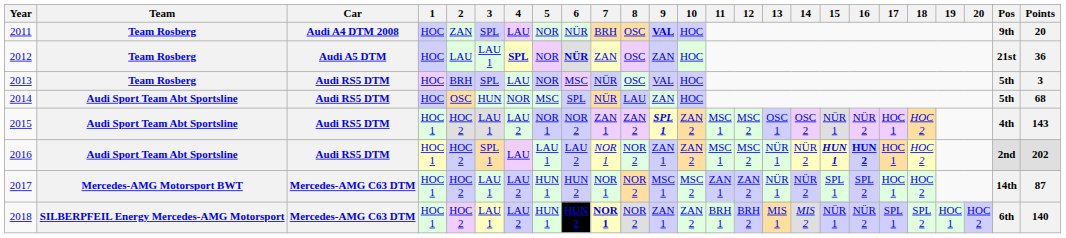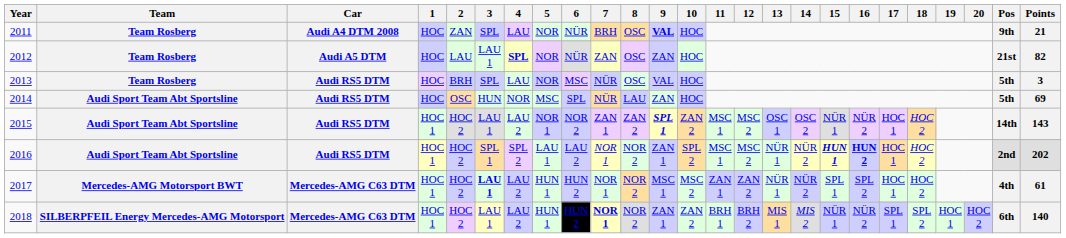 <table class="wikitable" style="text-align:center; font-size:85%">
 <tr>
 <th> Year </th>
 <th>Team</th>
 <th>Car</th>
 <th>1</th>
 <th>2</th>
 <th>3</th>
 <th>4</th>
 <th>5</th>
 <th>6</th>
 <th>7</th>
 <th>8</th>
 <th>9</th>
 <th>10</th>
 <th>11</th>
 <th>12</th>
 <th>13</th>
 <th>14</th>
 <th>15</th>
 <th>16</th>
 <th>17</th>
 <th>18</th>
 <th>19</th>
 <th>20</th>
 <th> Pos </th>
 <th> Points </th>
 </tr>
 <tr>
 <td><a href='#'>2011</a></td>
 <th nowrap><a href='#'>Team Rosberg</a></th>
 <th nowrap><a href='#'>Audi A4 DTM 2008</a></th>
 <td style="background:#CFCFFF;"><a href='#'>HOC</a><br></td>
 <td style="background:#DFFFDF;"><a href='#'>ZAN</a><br></td>
 <td style="background:#CFCFFF;"><a href='#'>SPL</a><br></td>
 <td style="background:#EFCFFF;"><a href='#'>LAU</a><br></td>
 <td style="background:#DFFFDF;"><a href='#'>NOR</a><br></td>
 <td style="background:#DFFFDF;"><a href='#'>NÜR</a><br></td>
 <td style="background:#FFDF9F;"><a href='#'>BRH</a><br></td>
 <td style="background:#FFDF9F;"><a href='#'>OSC</a><br></td>
 <td style="background:#CFCFFF;"><strong><a href='#'>VAL</a><br></strong></td>
 <td style="background:#CFCFFF;"><a href='#'>HOC</a><br></td>
 <td colspan=10></td>
 <th>9th</th>
-<th>20</th>
+<th>21</th>
 </tr>
 <tr>
 <td><a href='#'>2012</a></td>
 <th nowrap><a href='#'>Team Rosberg</a></th>
 <th nowrap><a href='#'>Audi A5 DTM</a></th>
 <td style="background:#CFCFFF;"><a href='#'>HOC</a><br></td>
 <td style="background:#DFFFDF;"><a href='#'>LAU</a><br></td>
 <td style="background:#DFFFDF;"><a href='#'>LAU<br>1</a><br></td>
 <td style="background:#FBFFBF;"><strong><a href='#'>SPL</a></strong><br></td>
 <td style="background:#EFCFFF;"><a href='#'>NOR</a><br></td>
-<td style="background:#DFDFDF;"><strong><a href='#'>NÜR</a><br></strong></td>
+<td style="background:#DFDFDF;"><a href='#'>NÜR</a><br></td>
 <td style="background:#FBFFBF;"><a href='#'>ZAN</a><br></td>
 <td style="background:#EFCFFF;"><a href='#'>OSC</a><br></td>
 <td style="background:#CFCFFF;"><a href='#'>ZAN</a><br></td>
 <td style="background:#DFFFDF;"><a href='#'>HOC</a><br></td>
 <td colspan=10></td>
 <th>21st</th>
-<th>36</th>
+<th>82</th>
 </tr>
 <tr>
 <td><a href='#'>2013</a></td>
 <th nowrap><a href='#'>Team Rosberg</a></th>
 <th nowrap><a href='#'>Audi RS5 DTM</a></th>
 <td style="background:#EFCFFF;"><a href='#'>HOC</a><br></td>
 <td style="background:#CFCFFF;"><a href='#'>BRH</a><br></td>
 <td style="background:#CFCFFF;"><a href='#'>SPL</a><br></td>
 <td style="background:#DFFFDF;"><a href='#'>LAU</a><br></td>
 <td style="background:#CFCFFF;"><a href='#'>NOR</a><br></td>
 <td style="background:#EFCFFF;"><a href='#'>MSC</a><br></td>
 <td style="background:#CFCFFF;"><a href='#'>NÜR</a><br></td>
 <td style="background:#DFFFDF;"><a href='#'>OSC</a><br></td>
 <td style="background:#CFCFFF;"><a href='#'>VAL</a><br></td>
 <td style="background:#CFCFFF;"><a href='#'>HOC</a><br></td>
 <td colspan=10></td>
 <th>5th</th>
 <th>3</th>
 </tr>
 <tr>
 <td><a href='#'>2014</a></td>
 <th nowrap><a href='#'>Audi Sport Team Abt Sportsline</a></th>
 <th nowrap><a href='#'>Audi RS5 DTM</a></th>
 <td style="background:#CFCFFF;"><a href='#'>HOC</a><br></td>
 <td style="background:#FFDF9F;"><a href='#'>OSC</a><br></td>
 <td style="background:#DFFFDF;"><a href='#'>HUN</a><br></td>
 <td style="background:#DFFFDF;"><a href='#'>NOR</a><br></td>
 <td style="background:#DFFFDF;"><a href='#'>MSC</a><br></td>
 <td style="background:#CFCFFF;"><a href='#'>SPL</a><br></td>
 <td style="background:#FFDF9F;"><a href='#'>NÜR</a><br></td>
 <td style="background:#CFCFFF;"><a href='#'>LAU</a><br></td>
 <td style="background:#DFFFDF;"><a href='#'>ZAN</a><br></td>
 <td style="background:#CFCFFF;"><a href='#'>HOC</a><br></td>
 <td colspan=10></td>
 <th>5th</th>
-<th>68</th>
+<th>69</th>
 </tr>
 <tr>
 <td><a href='#'>2015</a></td>
 <th nowrap><a href='#'>Audi Sport Team Abt Sportsline</a></th>
 <th nowrap><a href='#'>Audi RS5 DTM</a></th>
 <td style="background:#DFFFDF;"><a href='#'>HOC<br>1</a><br></td>
 <td style="background:#DFDFDF;"><a href='#'>HOC<br>2</a><br></td>
 <td style="background:#DFDFDF;"><a href='#'>LAU<br>1</a><br></td>
 <td style="background:#DFFFDF;"><a href='#'>LAU<br>2</a><br></td>
 <td style="background:#CFCFFF;"><a href='#'>NOR<br>1</a><br></td>
 <td style="background:#CFCFFF;"><a href='#'>NOR<br>2</a><br></td>
 <td style="background:#EFCFFF;"><a href='#'>ZAN<br>1</a><br></td>
 <td style="background:#EFCFFF;"><a href='#'>ZAN<br>2</a><br></td>
 <td style="background:#FFFFBF;"><strong><em><a href='#'>SPL<br>1</a></em></strong><br></td>
 <td style="background:#FFDF9F;"><a href='#'>ZAN<br>2</a><br></td>
 <td style="background:#DFFFDF;"><a href='#'>MSC<br>1</a><br></td>
 <td style="background:#DFFFDF;"><a href='#'>MSC<br>2</a><br></td>
 <td style="background:#CFCFFF;"><a href='#'>OSC<br>1</a><br></td>
 <td style="background:#EFCFFF;"><a href='#'>OSC<br>2</a><br></td>
 <td style="background:#DFDFDF;"><a href='#'>NÜR<br>1</a><br></td>
 <td style="background:#EFCFFF;"><a href='#'>NÜR<br>2</a><br></td>
 <td style="background:#EFCFFF;"><a href='#'>HOC<br>1</a><br></td>
 <td style="background:#FFDF9F;"><em><a href='#'>HOC<br>2</a></em><br></td>
 <td colspan=2></td>
-<th>4th</th>
+<th>14th</th>
 <th>143</th>
 </tr>
 <tr>
 <td><a href='#'>2016</a></td>
 <th nowrap><a href='#'>Audi Sport Team Abt Sportsline</a></th>
 <th nowrap><a href='#'>Audi RS5 DTM</a></th>
 <td style="background:#FFFFBF;"><a href='#'>HOC<br>1</a><br></td>
 <td style="background:#CFCFFF;"><a href='#'>HOC<br>2</a><br></td>
 <td style="background:#FFDF9F;"><a href='#'>SPL<br>1</a><br></td>
-<td style="background:#EFCFFF;"><a href='#'>LAU</a><br></td>
+<td style="background:#EFCFFF;"><a href='#'>SPL<br>2</a><br></td>
 <td style="background:#DFFFDF;"><a href='#'>LAU<br>1</a><br></td>
 <td style="background:#CFCFFF;"><a href='#'>LAU<br>2</a><br></td>
 <td style="background:#FFFFBF;"><em><a href='#'>NOR<br>1</a></em><br></td>
 <td style="background:#DFFFDF;"><a href='#'>NOR<br>2</a><br></td>
 <td style="background:#CFCFFF;"><a href='#'>ZAN<br>1</a><br></td>
-<td style="background:#FFDF9F;"><a href='#'>ZAN<br>2</a><br></td>
+<td style="background:#FFDF9F;"><a href='#'>SPL<br>2</a><br></td>
 <td style="background:#DFFFDF;"><a href='#'>MSC<br>1</a><br></td>
 <td style="background:#DFFFDF;"><a href='#'>MSC<br>2</a><br></td>
 <td style="background:#DFFFDF;"><a href='#'>NÜR<br>1</a><br></td>
 <td style="background:#FFFFBF;"><a href='#'>NÜR<br>2</a><br></td>
 <td style="background:#FFFFBF;"><strong><em><a href='#'>HUN<br>1</a></em></strong><br></td>
 <td style="background:#CFCFFF;"><strong><a href='#'>HUN<br>2</a></strong><br></td>
 <td style="background:#FFDF9F;"><a href='#'>HOC<br>1</a><br></td>
 <td style="background:#FFFFBF;"><em><a href='#'>HOC<br>2</a></em><br></td>
 <td colspan=2></td>
 <th style="background:#DFDFDF;">2nd</th>
 <th style="background:#DFDFDF;">202</th>
 </tr>
 <tr>
 <td><a href='#'>2017</a></td>
 <th nowrap><a href='#'>Mercedes-AMG Motorsport BWT</a></th>
 <th nowrap><a href='#'>Mercedes-AMG C63 DTM</a></th>
 <td style="background:#DFFFDF;"><a href='#'>HOC<br>1</a><br></td>
 <td style="background:#CFCFFF;"><a href='#'>HOC<br>2</a><br></td>
-<td style="background:#DFFFDF;"><a href='#'>LAU<br>1</a><br></td>
+<td style="background:#DFFFDF;"><strong><a href='#'>LAU<br>1</a><br></strong></td>
 <td style="background:#CFCFFF;"><a href='#'>LAU<br>2</a><br></td>
 <td style="background:#DFFFDF;"><a href='#'>HUN<br>1</a><br></td>
 <td style="background:#CFCFFF;"><a href='#'>HUN<br>2</a><br></td>
 <td style="background:#DFFFDF;"><a href='#'>NOR<br>1</a><br></td>
 <td style="background:#FFDF9F;"><a href='#'>NOR<br>2</a><br></td>
 <td style="background:#CFCFFF;"><a href='#'>MSC<br>1</a><br></td>
 <td style="background:#DFFFDF;"><a href='#'>MSC<br>2</a><br></td>
 <td style="background:#CFCFFF;"><a href='#'>ZAN<br>1</a><br></td>
 <td style="background:#CFCFFF;"><a href='#'>ZAN<br>2</a><br></td>
 <td style="background:#DFFFDF;"><a href='#'>NÜR<br>1</a><br></td>
 <td style="background:#CFCFFF;"><a href='#'>NÜR<br>2</a><br></td>
 <td style="background:#DFFFDF;"><a href='#'>SPL<br>1</a><br></td>
 <td style="background:#CFCFFF;"><a href='#'>SPL<br>2</a><br></td>
 <td style="background:#DFFFDF;"><a href='#'>HOC<br>1</a><br></td>
 <td style="background:#DFFFDF;"><a href='#'>HOC<br>2</a><br></td>
 <td colspan=2></td>
-<th>14th</th>
-<th>87</th>
+<th>4th</th>
+<th>61</th>
 </tr>
 <tr>
 <td><a href='#'>2018</a></td>
 <th nowrap><a href='#'>SILBERPFEIL Energy Mercedes-AMG Motorsport</a></th>
 <th nowrap><a href='#'>Mercedes-AMG C63 DTM</a></th>
 <td style="background:#DFFFDF;"><a href='#'>HOC<br>1</a><br></td>
 <td style="background:#EFCFFF;"><a href='#'>HOC<br>2</a><br></td>
 <td style="background:#FFFFBF;"><a href='#'>LAU<br>1</a><br></td>
 <td style="background:#CFCFFF;"><a href='#'>LAU<br>2</a><br></td>
 <td style="background:#DFFFDF;"><a href='#'>HUN<br>1</a><br></td>
 <td style="background:#000000; color:#ffffff"><a href='#'><span>HUN<br>2</span></a><br></td>
 <td style="background:#FFFFBF;"><strong><a href='#'>NOR<br>1</a></strong><br></td>
 <td style="background:#DFDFDF;"><a href='#'>NOR<br>2</a><br></td>
 <td style="background:#CFCFFF;"><a href='#'>ZAN<br>1</a><br></td>
 <td style="background:#DFFFDF;"><a href='#'>ZAN<br>2</a><br></td>
 <td style="background:#DFFFDF;"><a href='#'>BRH<br>1</a><br></td>
 <td style="background:#CFCFFF;"><a href='#'>BRH<br>2</a><br></td>
 <td style="background:#FFDF9F;"><a href='#'>MIS<br>1</a><br></td>
 <td style="background:#DFDFDF;"><em><a href='#'>MIS<br>2</a></em><br></td>
 <td style="background:#CFCFFF;"><a href='#'>NÜR<br>1</a><br></td>
 <td style="background:#CFCFFF;"><a href='#'>NÜR<br>2</a><br></td>
 <td style="background:#CFCFFF;"><a href='#'>SPL<br>1</a><br></td>
 <td style="background:#DFFFDF;"><a href='#'>SPL<br>2</a><br></td>
 <td style="background:#DFFFDF;"><a href='#'>HOC<br>1</a><br></td>
 <td style="background:#CFCFFF;"><a href='#'>HOC<br>2</a><br></td>
 <th>6th</th>
 <th>140</th>
 </tr>
 </table>
